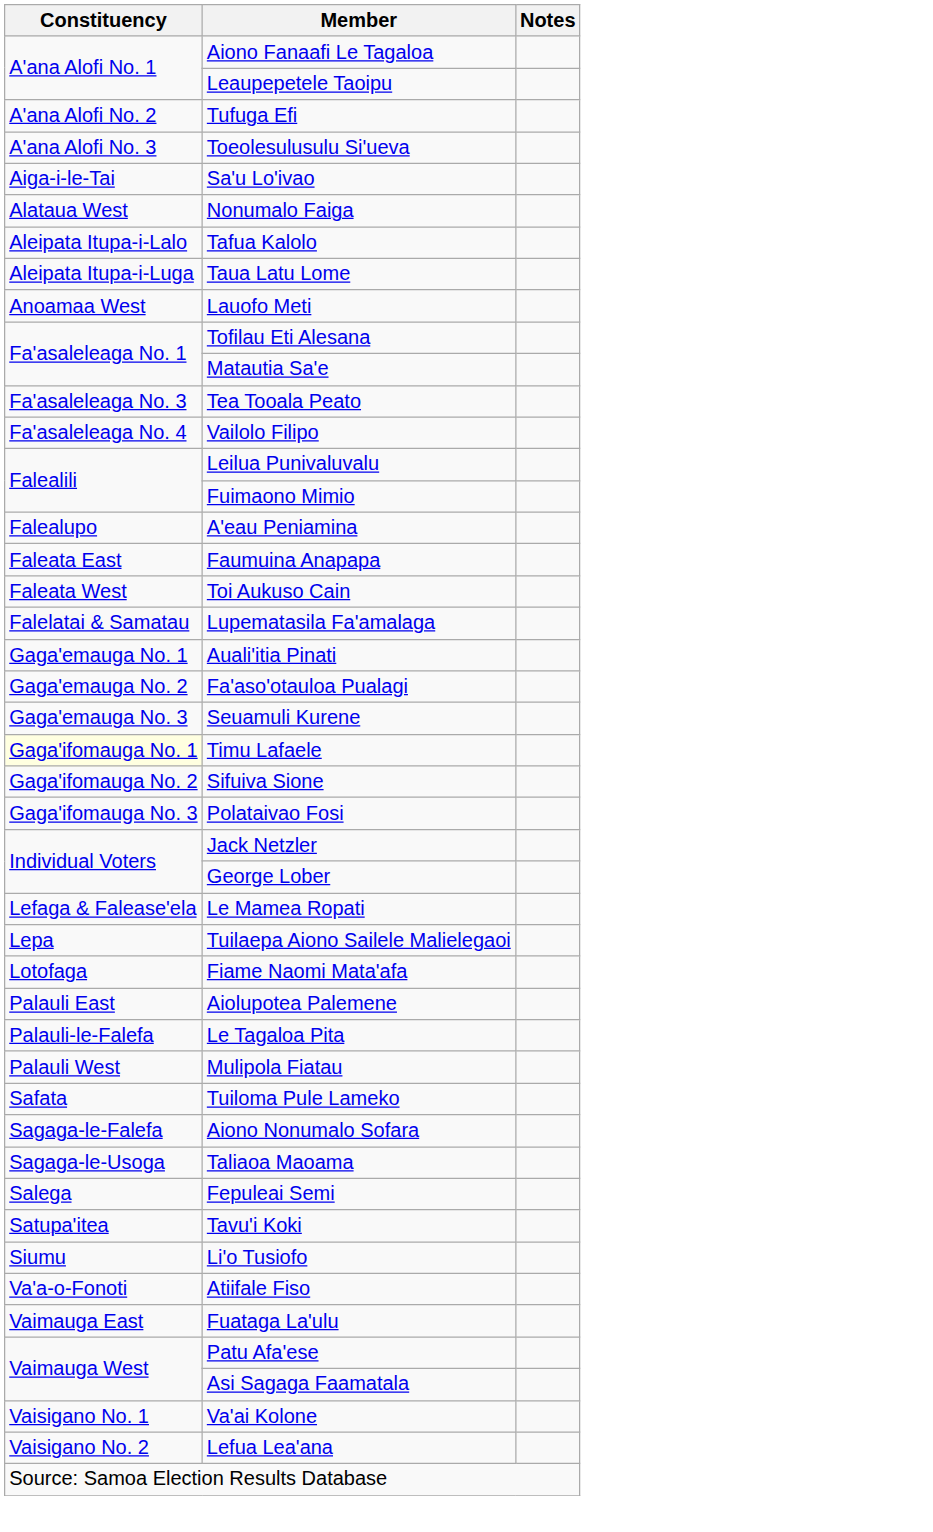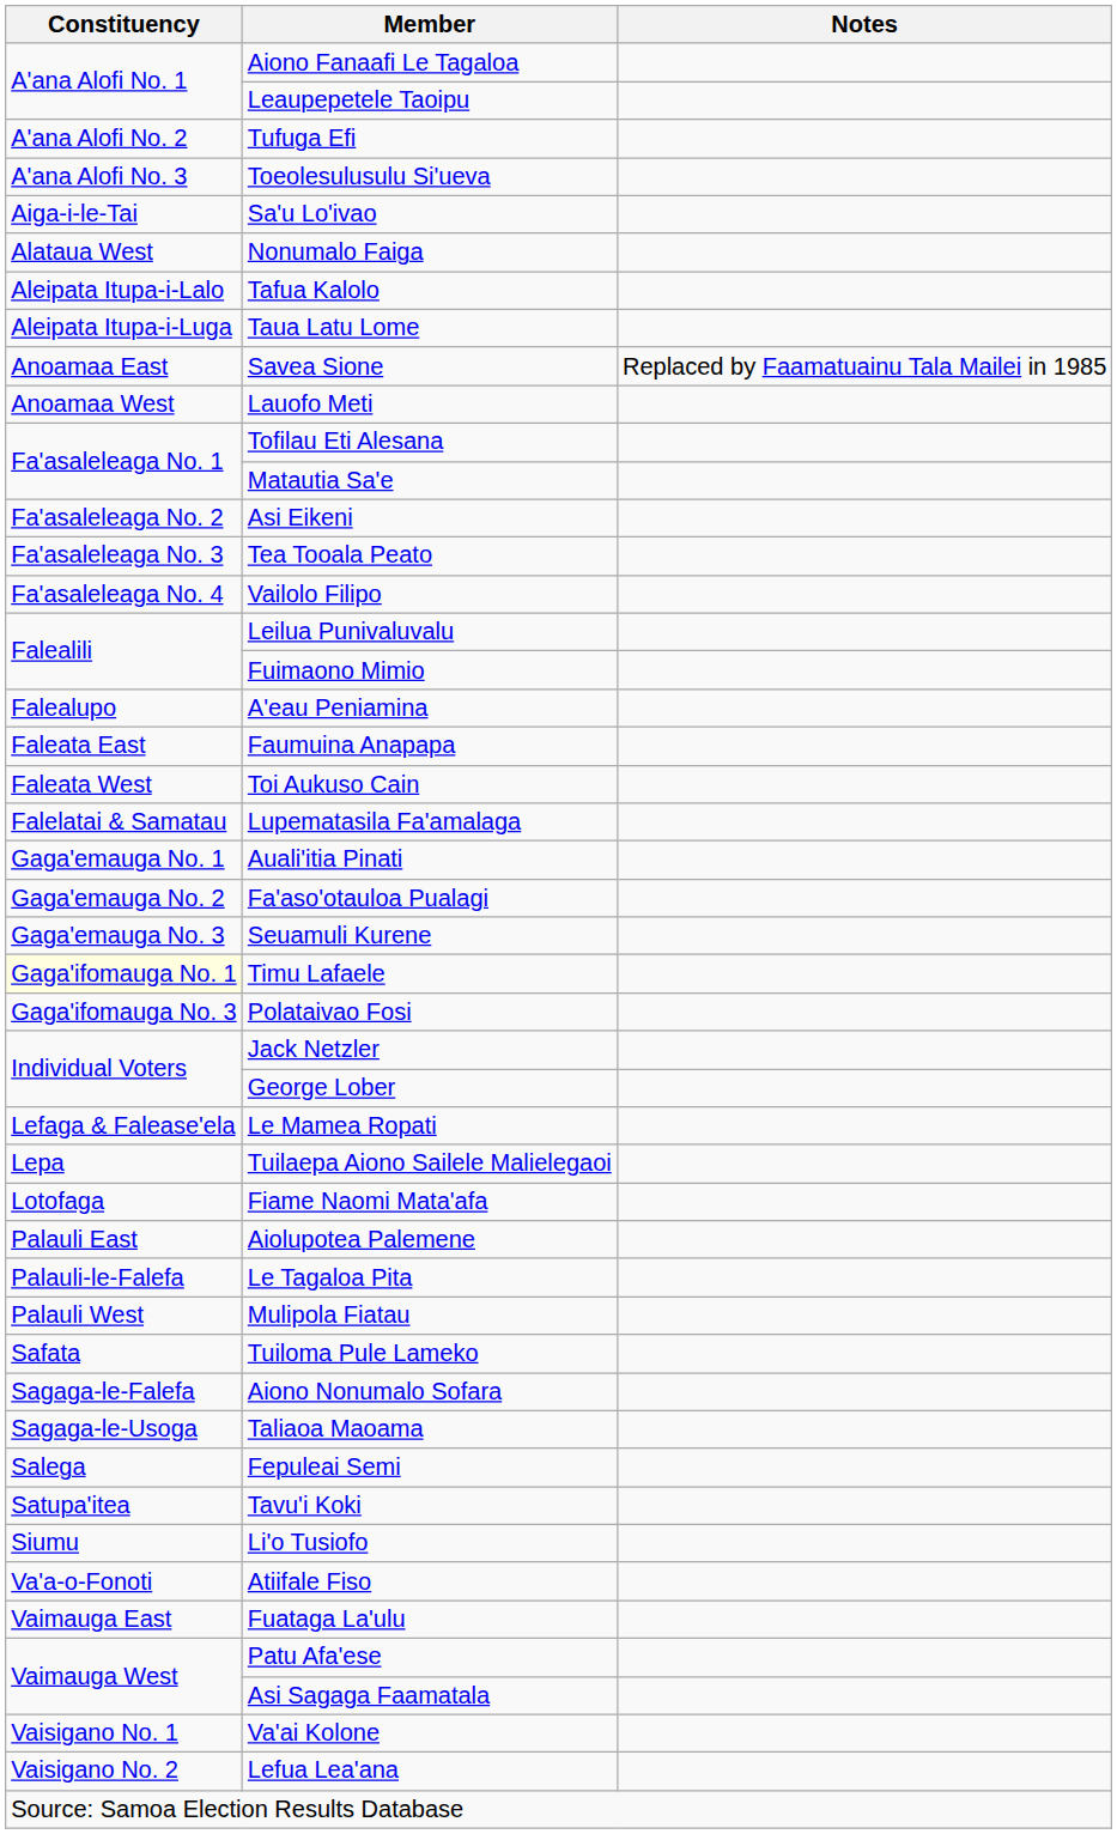 <table class="wikitable sortable">
 <tr>
 <th>Constituency</th>
 <th>Member</th>
 <th>Notes</th>
 </tr>
 <tr>
 <td rowspan=2><a href='#'>A'ana Alofi No. 1</a></td>
 <td><a href='#'>Aiono Fanaafi Le Tagaloa</a></td>
 <td></td>
 </tr>
 <tr>
 <td><a href='#'>Leaupepetele Taoipu</a></td>
 <td></td>
 </tr>
 <tr>
 <td><a href='#'>A'ana Alofi No. 2</a></td>
 <td><a href='#'>Tufuga Efi</a></td>
 <td></td>
 </tr>
 <tr>
 <td><a href='#'>A'ana Alofi No. 3</a></td>
 <td><a href='#'>Toeolesulusulu Si'ueva</a></td>
 <td></td>
 </tr>
 <tr>
 <td><a href='#'>Aiga-i-le-Tai</a></td>
 <td><a href='#'>Sa'u Lo'ivao</a></td>
 <td></td>
 </tr>
 <tr>
 <td><a href='#'>Alataua West</a></td>
 <td><a href='#'>Nonumalo Faiga</a></td>
 <td></td>
 </tr>
 <tr>
 <td><a href='#'>Aleipata Itupa-i-Lalo</a></td>
 <td><a href='#'>Tafua Kalolo</a></td>
 <td></td>
 </tr>
 <tr>
 <td><a href='#'>Aleipata Itupa-i-Luga</a></td>
 <td><a href='#'>Taua Latu Lome</a></td>
 <td></td>
 </tr>
 <tr>
+<td><a href='#'>Anoamaa East</a></td>
+<td><a href='#'>Savea Sione</a></td>
+<td>Replaced by <a href='#'>Faamatuainu Tala Mailei</a> in 1985</td>
+</tr>
+<tr>
 <td><a href='#'>Anoamaa West</a></td>
 <td><a href='#'>Lauofo Meti</a></td>
 <td></td>
 </tr>
 <tr>
 <td rowspan=2><a href='#'>Fa'asaleleaga No. 1</a></td>
 <td><a href='#'>Tofilau Eti Alesana</a></td>
 <td></td>
 </tr>
 <tr>
 <td><a href='#'>Matautia Sa'e</a></td>
+<td></td>
+</tr>
+<tr>
+<td><a href='#'>Fa'asaleleaga No. 2</a></td>
+<td><a href='#'>Asi Eikeni</a></td>
 <td></td>
 </tr>
 <tr>
 <td><a href='#'>Fa'asaleleaga No. 3</a></td>
 <td><a href='#'>Tea Tooala Peato</a></td>
 <td></td>
 </tr>
 <tr>
 <td><a href='#'>Fa'asaleleaga No. 4</a></td>
 <td><a href='#'>Vailolo Filipo</a></td>
 <td></td>
 </tr>
 <tr>
 <td rowspan=2><a href='#'>Falealili</a></td>
 <td><a href='#'>Leilua Punivaluvalu</a></td>
 <td></td>
 </tr>
 <tr>
 <td><a href='#'>Fuimaono Mimio</a></td>
 <td></td>
 </tr>
 <tr>
 <td><a href='#'>Falealupo</a></td>
 <td><a href='#'>A'eau Peniamina</a></td>
 <td></td>
 </tr>
 <tr>
 <td><a href='#'>Faleata East</a></td>
 <td><a href='#'>Faumuina Anapapa</a></td>
 <td></td>
 </tr>
 <tr>
 <td><a href='#'>Faleata West</a></td>
 <td><a href='#'>Toi Aukuso Cain</a></td>
 <td></td>
 </tr>
 <tr>
 <td><a href='#'>Falelatai & Samatau</a></td>
 <td><a href='#'>Lupematasila Fa'amalaga</a></td>
 <td></td>
 </tr>
 <tr>
 <td><a href='#'>Gaga'emauga No. 1</a></td>
 <td><a href='#'>Auali'itia Pinati</a></td>
 <td></td>
 </tr>
 <tr>
 <td><a href='#'>Gaga'emauga No. 2</a></td>
 <td><a href='#'>Fa'aso'otauloa Pualagi</a></td>
 <td></td>
 </tr>
 <tr>
 <td><a href='#'>Gaga'emauga No. 3</a></td>
 <td><a href='#'>Seuamuli Kurene</a></td>
 <td></td>
 </tr>
 <tr>
 <td style="background: lightyellow;"><a href='#'>Gaga'ifomauga No. 1</a></td>
 <td><a href='#'>Timu Lafaele</a></td>
-<td></td>
-</tr>
-<tr>
-<td><a href='#'>Gaga'ifomauga No. 2</a></td>
-<td><a href='#'>Sifuiva Sione</a></td>
 <td></td>
 </tr>
 <tr>
 <td><a href='#'>Gaga'ifomauga No. 3</a></td>
 <td><a href='#'>Polataivao Fosi</a></td>
 <td></td>
 </tr>
 <tr>
 <td rowspan=2><a href='#'>Individual Voters</a></td>
 <td><a href='#'>Jack Netzler</a></td>
 <td></td>
 </tr>
 <tr>
 <td><a href='#'>George Lober</a></td>
 <td></td>
 </tr>
 <tr>
 <td><a href='#'>Lefaga & Falease'ela</a></td>
 <td><a href='#'>Le Mamea Ropati</a></td>
 <td></td>
 </tr>
 <tr>
 <td><a href='#'>Lepa</a></td>
 <td><a href='#'>Tuilaepa Aiono Sailele Malielegaoi</a></td>
 <td></td>
 </tr>
 <tr>
 <td><a href='#'>Lotofaga</a></td>
 <td><a href='#'>Fiame Naomi Mata'afa</a></td>
 <td></td>
 </tr>
 <tr>
 <td><a href='#'>Palauli East</a></td>
 <td><a href='#'>Aiolupotea Palemene</a></td>
 <td></td>
 </tr>
 <tr>
 <td><a href='#'>Palauli-le-Falefa</a></td>
 <td><a href='#'>Le Tagaloa Pita</a></td>
 <td></td>
 </tr>
 <tr>
 <td><a href='#'>Palauli West</a></td>
 <td><a href='#'>Mulipola Fiatau</a></td>
 <td></td>
 </tr>
 <tr>
 <td><a href='#'>Safata</a></td>
 <td><a href='#'>Tuiloma Pule Lameko</a></td>
 <td></td>
 </tr>
 <tr>
 <td><a href='#'>Sagaga-le-Falefa</a></td>
 <td><a href='#'>Aiono Nonumalo Sofara</a></td>
 <td></td>
 </tr>
 <tr>
 <td><a href='#'>Sagaga-le-Usoga</a></td>
 <td><a href='#'>Taliaoa Maoama</a></td>
 <td></td>
 </tr>
 <tr>
 <td><a href='#'>Salega</a></td>
 <td><a href='#'>Fepuleai Semi</a></td>
 <td></td>
 </tr>
 <tr>
 <td><a href='#'>Satupa'itea</a></td>
 <td><a href='#'>Tavu'i Koki</a></td>
 <td></td>
 </tr>
 <tr>
 <td><a href='#'>Siumu</a></td>
 <td><a href='#'>Li'o Tusiofo</a></td>
 <td></td>
 </tr>
 <tr>
 <td><a href='#'>Va'a-o-Fonoti</a></td>
 <td><a href='#'>Atiifale Fiso</a></td>
 <td></td>
 </tr>
 <tr>
 <td><a href='#'>Vaimauga East</a></td>
 <td><a href='#'>Fuataga La'ulu</a></td>
 <td></td>
 </tr>
 <tr>
 <td rowspan=2><a href='#'>Vaimauga West</a></td>
 <td><a href='#'>Patu Afa'ese</a></td>
 <td></td>
 </tr>
 <tr>
 <td><a href='#'>Asi Sagaga Faamatala</a></td>
 <td></td>
 </tr>
 <tr>
 <td><a href='#'>Vaisigano No. 1</a></td>
 <td><a href='#'>Va'ai Kolone</a></td>
 <td></td>
 </tr>
 <tr>
 <td><a href='#'>Vaisigano No. 2</a></td>
 <td><a href='#'>Lefua Lea'ana</a></td>
 <td></td>
 </tr>
 <tr class=sortbottom>
 <td colspan=3>Source: Samoa Election Results Database</td>
 </tr>
 </table>
